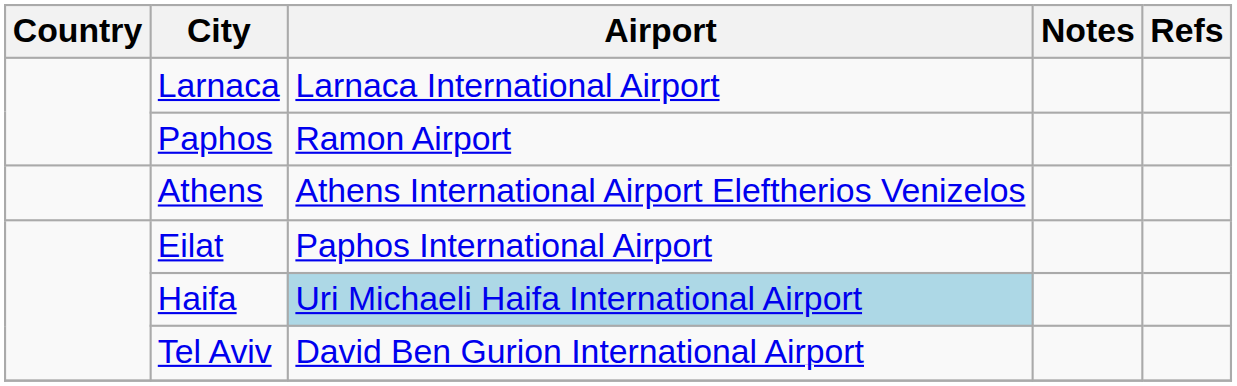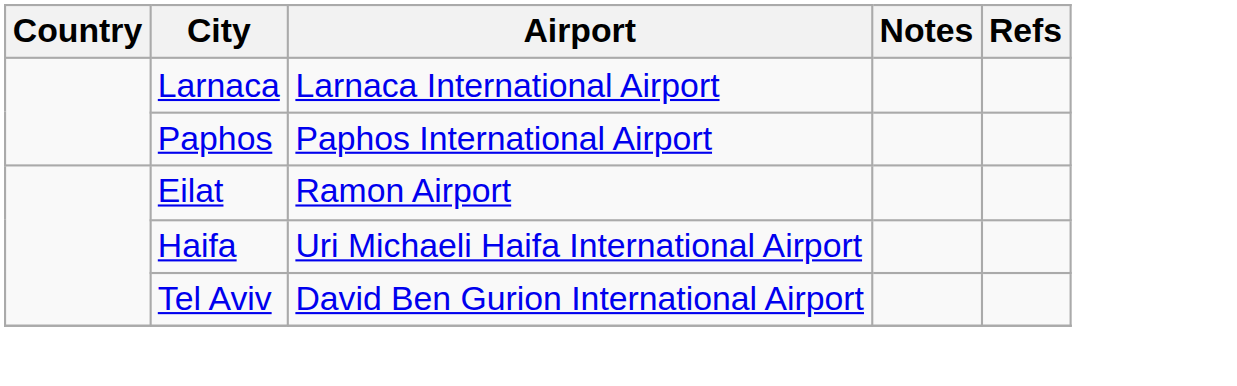 <table class="wikitable sortable">
 <tr>
 <th>Country</th>
 <th>City</th>
 <th>Airport</th>
 <th>Notes</th>
 <th class="unsortable">Refs</th>
 </tr>
 <tr>
 <td rowspan="2"></td>
 <td><a href='#'>Larnaca</a></td>
 <td><a href='#'>Larnaca International Airport</a></td>
 <td></td>
 <td align=center></td>
 </tr>
 <tr>
 <td><a href='#'>Paphos</a></td>
-<td><a href='#'>Ramon Airport</a></td>
-<td></td>
-<td align=center></td>
-</tr>
-<tr>
-<td></td>
-<td><a href='#'>Athens</a></td>
-<td><a href='#'>Athens International Airport Eleftherios Venizelos</a></td>
+<td><a href='#'>Paphos International Airport</a></td>
 <td></td>
 <td align=center></td>
 </tr>
 <tr>
 <td rowspan="3"></td>
 <td><a href='#'>Eilat</a></td>
-<td><a href='#'>Paphos International Airport</a></td>
+<td><a href='#'>Ramon Airport</a></td>
 <td></td>
 <td align=center></td>
 </tr>
 <tr>
 <td><a href='#'>Haifa</a></td>
-<td style="background: lightblue;"><a href='#'>Uri Michaeli Haifa International Airport</a></td>
+<td><a href='#'>Uri Michaeli Haifa International Airport</a></td>
 <td></td>
 <td align=center></td>
 </tr>
 <tr>
 <td><a href='#'>Tel Aviv</a></td>
 <td><a href='#'>David Ben Gurion International Airport</a></td>
 <td></td>
 <td align=center></td>
 </tr>
 <tr>
 </tr>
 </table>
